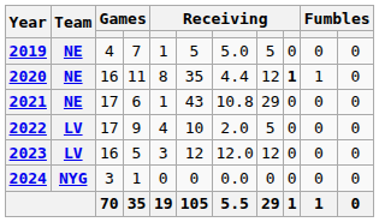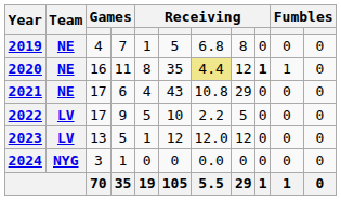 <table class=wikitable style="text-align:center;">
 <tr>
 <th rowspan="2">Year</th>
 <th rowspan="2">Team</th>
 <th colspan="2">Games</th>
 <th colspan="5">Receiving</th>
 <th colspan="2">Fumbles</th>
 </tr>
 <tr>
 <th></th>
 <th></th>
 <th></th>
 <th></th>
 <th></th>
 <th></th>
 <th></th>
 <th></th>
 <th></th>
 </tr>
 <tr>
 <th><a href='#'>2019</a></th>
 <th><a href='#'>NE</a></th>
 <td>4</td>
 <td>7</td>
 <td>1</td>
 <td>5</td>
-<td>5.0</td>
-<td>5</td>
+<td>6.8</td>
+<td>8</td>
 <td>0</td>
 <td>0</td>
 <td>0</td>
 </tr>
 <tr>
 <th><a href='#'>2020</a></th>
 <th><a href='#'>NE</a></th>
 <td>16</td>
 <td>11</td>
 <td>8</td>
 <td>35</td>
-<td>4.4</td>
+<td style="background: khaki;">4.4</td>
 <td>12</td>
 <td><strong>1</strong></td>
 <td>1</td>
 <td>0</td>
 </tr>
 <tr>
 <th><a href='#'>2021</a></th>
 <th><a href='#'>NE</a></th>
 <td>17</td>
 <td>6</td>
-<td>1</td>
+<td>4</td>
 <td>43</td>
 <td>10.8</td>
 <td>29</td>
 <td>0</td>
 <td>0</td>
 <td>0</td>
 </tr>
 <tr>
 <th><a href='#'>2022</a></th>
 <th><a href='#'>LV</a></th>
 <td>17</td>
 <td>9</td>
-<td>4</td>
+<td>5</td>
 <td>10</td>
-<td>2.0</td>
+<td>2.2</td>
 <td>5</td>
 <td>0</td>
 <td>0</td>
 <td>0</td>
 </tr>
 <tr>
 <th><a href='#'>2023</a></th>
 <th><a href='#'>LV</a></th>
-<td>16</td>
+<td>13</td>
 <td>5</td>
-<td>3</td>
+<td>1</td>
 <td>12</td>
 <td>12.0</td>
 <td>12</td>
 <td>0</td>
 <td>0</td>
 <td>0</td>
 </tr>
 <tr>
 <th><a href='#'>2024</a></th>
 <th><a href='#'>NYG</a></th>
 <td>3</td>
 <td>1</td>
 <td>0</td>
 <td>0</td>
 <td>0.0</td>
 <td>0</td>
 <td>0</td>
 <td>0</td>
 <td>0</td>
 </tr>
 <tr>
 <th colspan="2"></th>
 <th>70</th>
 <th>35</th>
 <th>19</th>
 <th>105</th>
 <th>5.5</th>
 <th>29</th>
 <th>1</th>
 <th>1</th>
 <th>0</th>
 </tr>
 </table>
